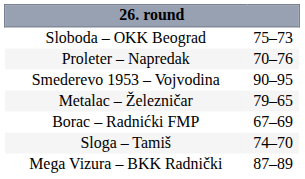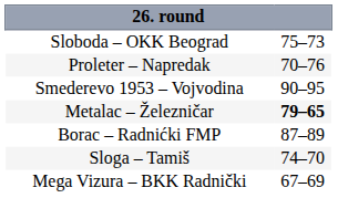 <table border=0 cellspacing=0 cellpadding=1em style="font-size: 85%; border-collapse: collapse;" width=20%>
 <tr>
 <td colspan=5 bgcolor=#98A1B2 style="border:1px solid #7A8392;text-align:center;"><span><strong>26. round</strong></span></td>
 </tr>
 <tr align=center bgcolor=#FFFFFF>
 <td>Sloboda – OKK Beograd</td>
 <td>75–73</td>
 </tr>
 <tr align=center bgcolor=#f5f5f5>
 <td>Proleter – Napredak</td>
 <td>70–76</td>
 </tr>
 <tr align=center bgcolor=#FFFFFF>
 <td>Smederevo 1953 – Vojvodina</td>
 <td>90–95</td>
 </tr>
 <tr align=center bgcolor=#f5f5f5>
 <td>Metalac – Železničar</td>
-<td>79–65</td>
+<td><strong>79–65</strong></td>
 </tr>
 <tr align=center bgcolor=#FFFFFF>
 <td>Borac –  Radnićki FMP</td>
-<td>67–69</td>
+<td>87–89</td>
 </tr>
 <tr align=center bgcolor=#f5f5f5>
 <td>Sloga – Tamiš</td>
 <td>74–70</td>
 </tr>
 <tr align=center bgcolor=#FFFFFF>
 <td>Mega Vizura – BKK Radnički</td>
-<td>87–89</td>
+<td>67–69</td>
 </tr>
 </table>
